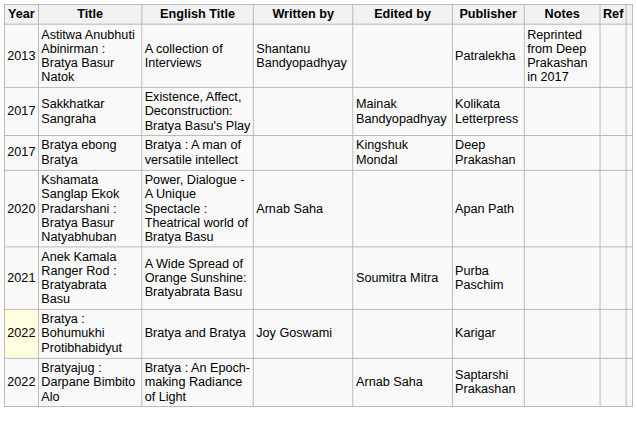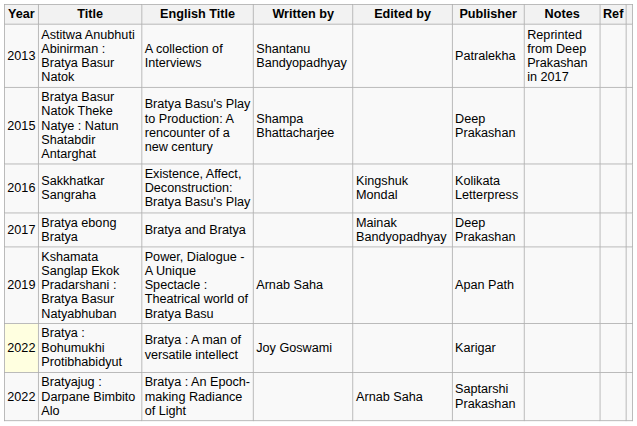 <table class="wikitable sortable" width=90%;>
 <tr>
 <th>Year</th>
 <th>Title</th>
 <th>English Title</th>
 <th>Written by</th>
 <th>Edited by</th>
 <th>Publisher</th>
 <th>Notes</th>
 <th>Ref</th>
 <th></th>
 </tr>
 <tr>
 <td>2013</td>
 <td>Astitwa Anubhuti Abinirman : Bratya Basur Natok</td>
 <td>A collection of Interviews</td>
 <td>Shantanu Bandyopadhyay</td>
 <td></td>
 <td>Patralekha</td>
 <td>Reprinted from Deep Prakashan in 2017</td>
 <td></td>
 <td></td>
 </tr>
 <tr>
-<td>2017</td>
+<td>2015</td>
+<td>Bratya Basur Natok Theke Natye : Natun Shatabdir Antarghat</td>
+<td>Bratya Basu's Play to Production: A rencounter of a new century</td>
+<td>Shampa Bhattacharjee</td>
+<td></td>
+<td>Deep Prakashan</td>
+<td></td>
+<td></td>
+<td></td>
+</tr>
+<tr>
+<td>2016</td>
 <td>Sakkhatkar Sangraha</td>
 <td>Existence, Affect, Deconstruction: Bratya Basu's Play</td>
 <td></td>
-<td>Mainak Bandyopadhyay</td>
+<td>Kingshuk Mondal</td>
 <td>Kolikata Letterpress</td>
 <td></td>
 <td></td>
 <td></td>
 </tr>
 <tr>
 <td>2017</td>
 <td>Bratya ebong Bratya</td>
-<td>Bratya : A man of versatile intellect</td>
+<td>Bratya and Bratya</td>
 <td></td>
-<td>Kingshuk Mondal</td>
+<td>Mainak Bandyopadhyay</td>
 <td>Deep Prakashan</td>
 <td></td>
 <td></td>
 <td></td>
 </tr>
 <tr>
-<td>2020</td>
+<td>2019</td>
 <td>Kshamata Sanglap Ekok Pradarshani : Bratya Basur Natyabhuban</td>
 <td>Power, Dialogue - A Unique Spectacle : Theatrical world of Bratya Basu</td>
 <td>Arnab Saha</td>
 <td></td>
 <td>Apan Path</td>
 <td></td>
 <td></td>
 <td></td>
 </tr>
 <tr>
-<td>2021</td>
-<td>Anek Kamala Ranger Rod : Bratyabrata Basu</td>
-<td>A Wide Spread of Orange Sunshine: Bratyabrata Basu</td>
-<td></td>
-<td>Soumitra Mitra</td>
-<td>Purba Paschim</td>
-<td></td>
-<td></td>
-<td></td>
-</tr>
-<tr>
 <td style="background: lightyellow;">2022</td>
 <td>Bratya : Bohumukhi Protibhabidyut</td>
-<td>Bratya and Bratya</td>
+<td>Bratya : A man of versatile intellect</td>
 <td>Joy Goswami</td>
 <td></td>
 <td>Karigar</td>
 <td></td>
 <td></td>
 <td></td>
 </tr>
 <tr>
 <td>2022</td>
 <td>Bratyajug : Darpane Bimbito Alo</td>
 <td>Bratya : An Epoch-making Radiance of Light</td>
 <td></td>
 <td>Arnab Saha</td>
 <td>Saptarshi Prakashan</td>
 <td></td>
 <td></td>
 <td></td>
 </tr>
 </table>
